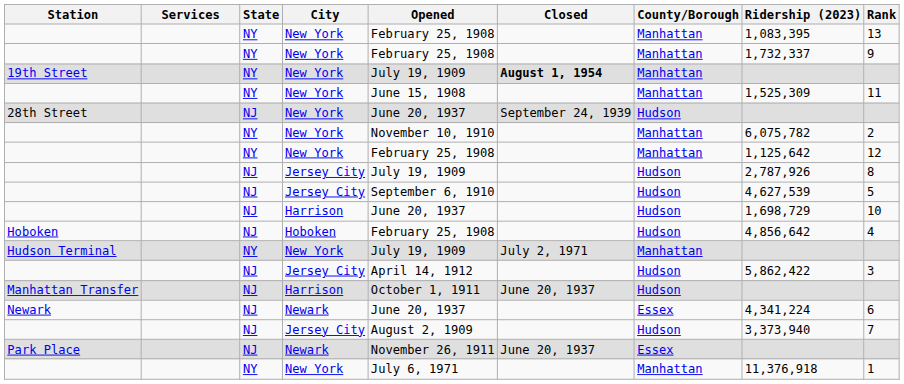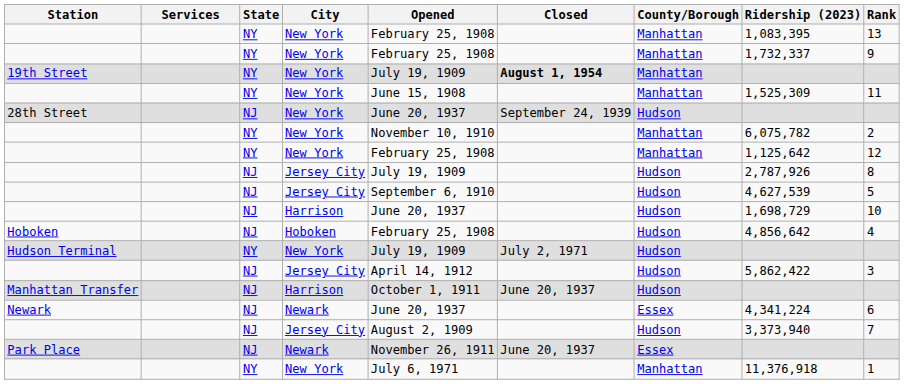 <table class="wikitable sortable">
 <tr>
 <th>Station</th>
 <th width="100">Services</th>
 <th>State</th>
 <th>City</th>
 <th>Opened</th>
 <th>Closed</th>
 <th>County/<wbr>Borough</th>
 <th>Ridership (2023)</th>
 <th>Rank</th>
 </tr>
 <tr>
 <td></td>
 <td><br></td>
 <td><a href='#'>NY</a></td>
 <td><a href='#'>New York</a></td>
 <td>February 25, 1908</td>
 <td></td>
 <td><a href='#'>Manhattan</a></td>
 <td>1,083,395</td>
 <td>13</td>
 </tr>
 <tr>
 <td></td>
 <td><br></td>
 <td><a href='#'>NY</a></td>
 <td><a href='#'>New York</a></td>
 <td>February 25, 1908</td>
 <td></td>
 <td><a href='#'>Manhattan</a></td>
 <td>1,732,337</td>
 <td>9</td>
 </tr>
 <tr style="background:#dfdfdf;">
 <td><a href='#'>19th Street</a></td>
 <td></td>
 <td><a href='#'>NY</a></td>
 <td><a href='#'>New York</a></td>
 <td>July 19, 1909</td>
 <td><strong>August 1, 1954</strong></td>
 <td><a href='#'>Manhattan</a></td>
 <td></td>
 <td></td>
 </tr>
 <tr>
 <td></td>
 <td><br></td>
 <td><a href='#'>NY</a></td>
 <td><a href='#'>New York</a></td>
 <td>June 15, 1908</td>
 <td></td>
 <td><a href='#'>Manhattan</a></td>
 <td>1,525,309</td>
 <td>11</td>
 </tr>
 <tr style="background:#dfdfdf;">
 <td>28th Street</td>
 <td></td>
 <td><a href='#'>NJ</a></td>
 <td><a href='#'>New York</a></td>
 <td>June 20, 1937</td>
 <td>September 24, 1939</td>
 <td><a href='#'>Hudson</a></td>
 <td></td>
 <td></td>
 </tr>
 <tr>
 <td></td>
 <td><br></td>
 <td><a href='#'>NY</a></td>
 <td><a href='#'>New York</a></td>
 <td>November 10, 1910</td>
 <td></td>
 <td><a href='#'>Manhattan</a></td>
 <td>6,075,782</td>
 <td>2</td>
 </tr>
 <tr>
 <td></td>
 <td><br></td>
 <td><a href='#'>NY</a></td>
 <td><a href='#'>New York</a></td>
 <td>February 25, 1908</td>
 <td></td>
 <td><a href='#'>Manhattan</a></td>
 <td>1,125,642</td>
 <td>12</td>
 </tr>
 <tr>
 <td></td>
 <td><br></td>
 <td><a href='#'>NJ</a></td>
 <td><a href='#'>Jersey City</a></td>
 <td>July 19, 1909</td>
 <td></td>
 <td><a href='#'>Hudson</a></td>
 <td>2,787,926</td>
 <td>8</td>
 </tr>
 <tr>
 <td></td>
 <td><br></td>
 <td><a href='#'>NJ</a></td>
 <td><a href='#'>Jersey City</a></td>
 <td>September 6, 1910</td>
 <td></td>
 <td><a href='#'>Hudson</a></td>
 <td>4,627,539</td>
 <td>5</td>
 </tr>
 <tr>
 <td></td>
 <td></td>
 <td><a href='#'>NJ</a></td>
 <td><a href='#'>Harrison</a></td>
 <td>June 20, 1937</td>
 <td></td>
 <td><a href='#'>Hudson</a></td>
 <td>1,698,729</td>
 <td>10</td>
 </tr>
 <tr>
 <td><a href='#'>Hoboken</a></td>
 <td><br></td>
 <td><a href='#'>NJ</a></td>
 <td><a href='#'>Hoboken</a></td>
 <td>February 25, 1908</td>
 <td></td>
 <td><a href='#'>Hudson</a></td>
 <td>4,856,642</td>
 <td>4</td>
 </tr>
 <tr style="background:#dfdfdf;">
 <td><a href='#'>Hudson Terminal</a></td>
 <td></td>
 <td><a href='#'>NY</a></td>
 <td><a href='#'>New York</a></td>
 <td>July 19, 1909</td>
 <td>July 2, 1971</td>
-<td><a href='#'>Manhattan</a></td>
+<td><a href='#'>Hudson</a></td>
 <td></td>
 <td></td>
 </tr>
 <tr>
 <td></td>
 <td><br></td>
 <td><a href='#'>NJ</a></td>
 <td><a href='#'>Jersey City</a></td>
 <td>April 14, 1912</td>
 <td></td>
 <td><a href='#'>Hudson</a></td>
 <td>5,862,422</td>
 <td>3</td>
 </tr>
 <tr style="background:#dfdfdf;">
 <td><a href='#'>Manhattan Transfer</a></td>
 <td></td>
 <td><a href='#'>NJ</a></td>
 <td><a href='#'>Harrison</a></td>
 <td>October 1, 1911</td>
 <td>June 20, 1937</td>
 <td><a href='#'>Hudson</a></td>
 <td></td>
 <td></td>
 </tr>
 <tr>
 <td><a href='#'>Newark</a></td>
 <td></td>
 <td><a href='#'>NJ</a></td>
 <td><a href='#'>Newark</a></td>
 <td>June 20, 1937</td>
 <td></td>
 <td><a href='#'>Essex</a></td>
 <td>4,341,224</td>
 <td>6</td>
 </tr>
 <tr>
 <td></td>
 <td><br></td>
 <td><a href='#'>NJ</a></td>
 <td><a href='#'>Jersey City</a></td>
 <td>August 2, 1909</td>
 <td></td>
 <td><a href='#'>Hudson</a></td>
 <td>3,373,940</td>
 <td>7</td>
 </tr>
 <tr style="background:#dfdfdf;">
 <td><a href='#'>Park Place</a></td>
 <td></td>
 <td><a href='#'>NJ</a></td>
 <td><a href='#'>Newark</a></td>
 <td>November 26, 1911</td>
 <td>June 20, 1937</td>
 <td><a href='#'>Essex</a></td>
 <td></td>
 <td></td>
 </tr>
 <tr>
 <td></td>
 <td><br></td>
 <td><a href='#'>NY</a></td>
 <td><a href='#'>New York</a></td>
 <td>July 6, 1971</td>
 <td></td>
 <td><a href='#'>Manhattan</a></td>
 <td>11,376,918</td>
 <td>1</td>
 </tr>
 </table>
